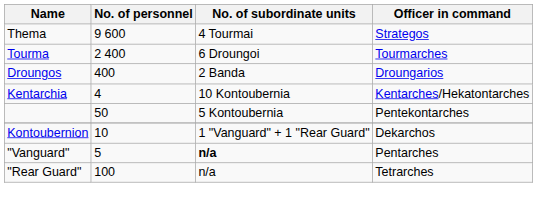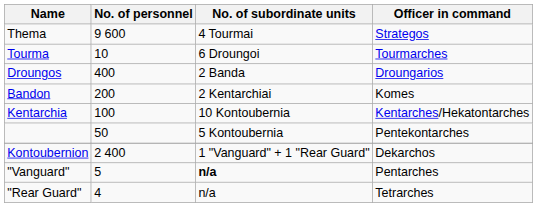 <table class="wikitable">
 <tr>
 <th align=left>Name</th>
 <th align=left>No. of personnel</th>
 <th align=left>No. of subordinate units</th>
 <th align=left>Officer in command</th>
 </tr>
 <tr valign=top style="border-bottom:1px solid #999;">
 <td>Thema</td>
 <td>9 600</td>
 <td>4 Tourmai</td>
 <td><a href='#'>Strategos</a></td>
 </tr>
 <tr valign=top style="border-bottom:1px solid #999;">
 <td><a href='#'>Tourma</a></td>
-<td>2 400</td>
+<td>10</td>
 <td>6 Droungoi</td>
 <td><a href='#'>Tourmarches</a></td>
 </tr>
 <tr valign=top style="border-bottom:1px solid #999;">
 <td><a href='#'>Droungos</a></td>
 <td>400</td>
 <td>2 Banda</td>
 <td><a href='#'>Droungarios</a></td>
 </tr>
 <tr valign=top style="border-bottom:1px solid #999;">
+<td><a href='#'>Bandon</a></td>
+<td>200</td>
+<td>2 Kentarchiai</td>
+<td>Komes</td>
+</tr>
+<tr valign=top style="border-bottom:1px solid #999;">
 <td><a href='#'>Kentarchia</a></td>
-<td>4</td>
+<td>100</td>
 <td>10 Kontoubernia</td>
 <td><a href='#'>Kentarches</a>/Hekatontarches</td>
 </tr>
 <tr valign=top style="border-bottom:1px solid #999;">
 <td></td>
 <td>50</td>
 <td>5 Kontoubernia</td>
 <td>Pentekontarches</td>
 </tr>
 <tr valign=top style="border-bottom:1px solid #999;">
 </tr>
 <tr valign=top style="border-bottom:1px solid #999;">
 <td><a href='#'>Kontoubernion</a></td>
-<td>10</td>
+<td>2 400</td>
 <td>1 "Vanguard" + 1 "Rear Guard"</td>
 <td>Dekarchos</td>
 </tr>
 <tr valign=top style="border-bottom:1px solid #999;">
 <td>"Vanguard"</td>
 <td>5</td>
 <td><strong>n/a</strong></td>
 <td>Pentarches</td>
 </tr>
 <tr valign=top style="border-bottom:1px solid #999;">
 <td>"Rear Guard"</td>
-<td>100</td>
+<td>4</td>
 <td>n/a</td>
 <td>Tetrarches</td>
 </tr>
 </table>
